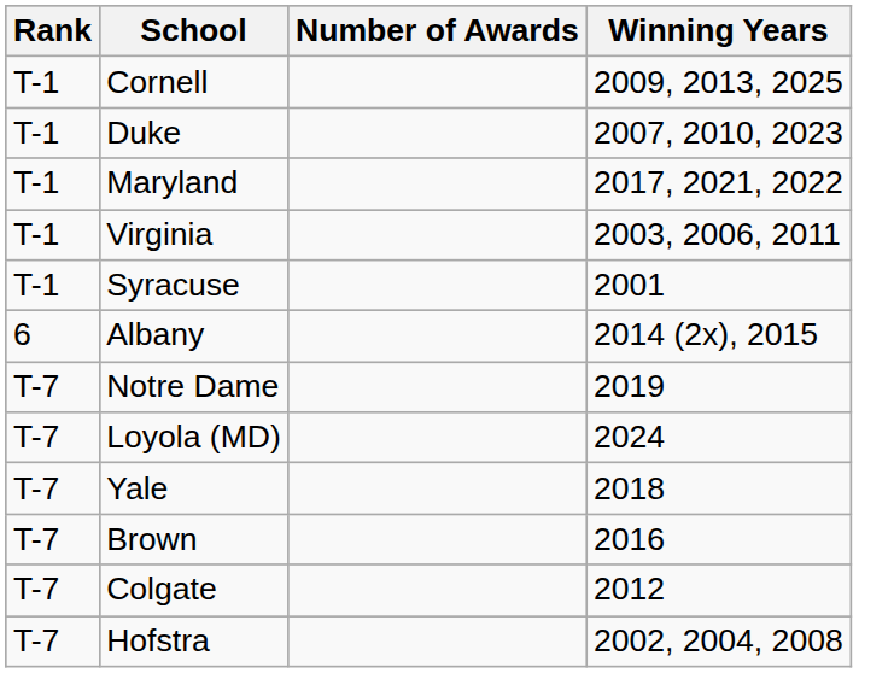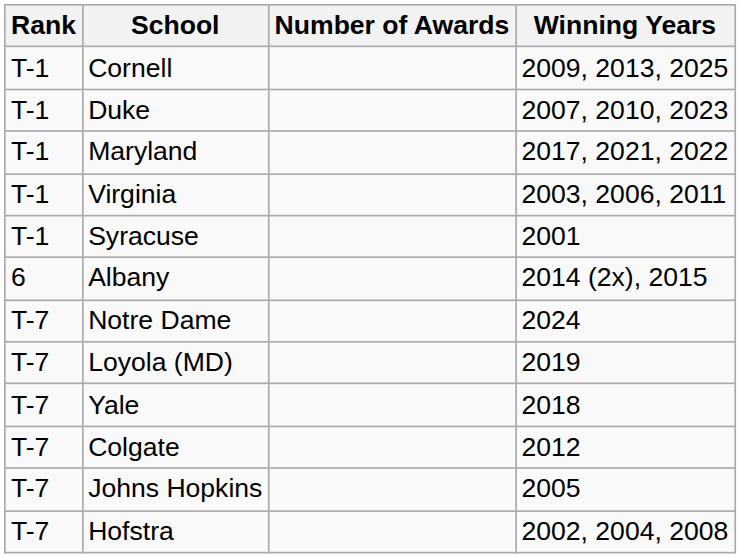 <table class="wikitable">
 <tr>
 <th>Rank</th>
 <th>School</th>
 <th>Number of Awards</th>
 <th>Winning Years</th>
 </tr>
 <tr>
 <td>T-1</td>
 <td>Cornell</td>
 <td></td>
 <td>2009, 2013, 2025</td>
 </tr>
 <tr>
 <td>T-1</td>
 <td>Duke</td>
 <td></td>
 <td>2007, 2010, 2023</td>
 </tr>
 <tr>
 <td>T-1</td>
 <td>Maryland</td>
 <td></td>
 <td>2017, 2021, 2022</td>
 </tr>
 <tr>
 <td>T-1</td>
 <td>Virginia</td>
 <td></td>
 <td>2003, 2006, 2011</td>
 </tr>
 <tr>
 <td>T-1</td>
 <td>Syracuse</td>
 <td></td>
 <td>2001</td>
 </tr>
 <tr>
 <td>6</td>
 <td>Albany</td>
 <td></td>
 <td>2014 (2x), 2015</td>
 </tr>
 <tr>
 <td>T-7</td>
 <td>Notre Dame</td>
 <td></td>
-<td>2019</td>
+<td>2024</td>
 </tr>
 <tr>
 <td>T-7</td>
 <td>Loyola (MD)</td>
 <td></td>
-<td>2024</td>
+<td>2019</td>
 </tr>
 <tr>
 <td>T-7</td>
 <td>Yale</td>
 <td></td>
 <td>2018</td>
 </tr>
 <tr>
 <td>T-7</td>
-<td>Brown</td>
+<td>Colgate</td>
 <td></td>
-<td>2016</td>
+<td>2012</td>
 </tr>
 <tr>
 <td>T-7</td>
-<td>Colgate</td>
+<td>Johns Hopkins</td>
 <td></td>
-<td>2012</td>
+<td>2005</td>
 </tr>
 <tr>
 <td>T-7</td>
 <td>Hofstra</td>
 <td></td>
 <td>2002, 2004, 2008</td>
 </tr>
 </table>
